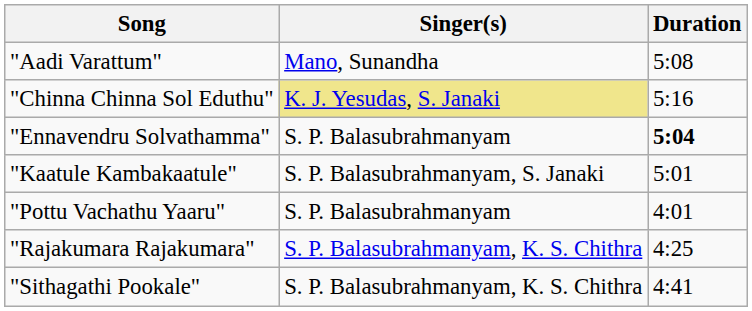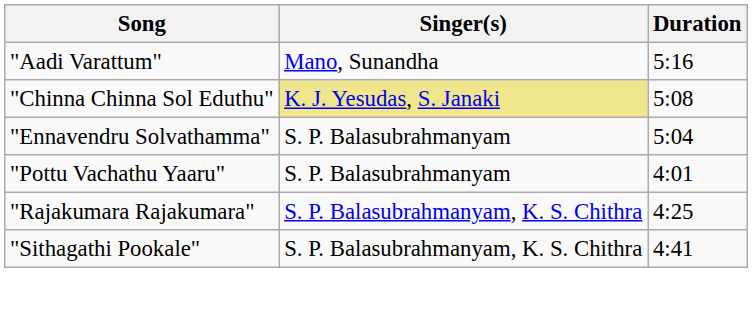 <table class="wikitable" style="font-size:95%;">
 <tr>
 <th>Song</th>
 <th>Singer(s)</th>
 <th>Duration</th>
 </tr>
 <tr>
 <td>"Aadi Varattum"</td>
 <td><a href='#'>Mano</a>, Sunandha</td>
-<td>5:08</td>
+<td>5:16</td>
 </tr>
 <tr>
 <td>"Chinna Chinna Sol Eduthu"</td>
 <td style="background: khaki;"><a href='#'>K. J. Yesudas</a>, <a href='#'>S. Janaki</a></td>
-<td>5:16</td>
+<td>5:08</td>
 </tr>
 <tr>
 <td>"Ennavendru Solvathamma"</td>
 <td>S. P. Balasubrahmanyam</td>
-<td><strong>5:04</strong></td>
-</tr>
-<tr>
-<td>"Kaatule Kambakaatule"</td>
-<td>S. P. Balasubrahmanyam, S. Janaki</td>
-<td>5:01</td>
+<td>5:04</td>
 </tr>
 <tr>
 <td>"Pottu Vachathu Yaaru"</td>
 <td>S. P. Balasubrahmanyam</td>
 <td>4:01</td>
 </tr>
 <tr>
 <td>"Rajakumara Rajakumara"</td>
 <td><a href='#'>S. P. Balasubrahmanyam</a>, <a href='#'>K. S. Chithra</a></td>
 <td>4:25</td>
 </tr>
 <tr>
 <td>"Sithagathi Pookale"</td>
 <td>S. P. Balasubrahmanyam, K. S. Chithra</td>
 <td>4:41</td>
 </tr>
 </table>
